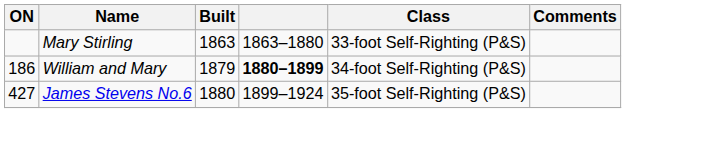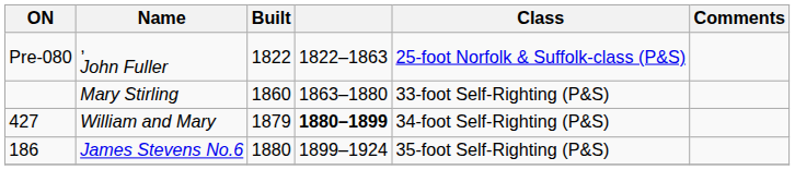 <table class="wikitable">
 <tr>
 <th>ON</th>
 <th>Name</th>
 <th>Built</th>
 <th></th>
 <th>Class</th>
 <th>Comments</th>
 </tr>
 <tr>
+<td>Pre-080</td>
+<td>,<br><em>John Fuller</em></td>
+<td>1822</td>
+<td>1822–1863</td>
+<td><a href='#'>25-foot Norfolk & Suffolk-class (P&S)</a></td>
+<td></td>
+</tr>
+<tr>
 <td></td>
 <td><em>Mary Stirling</em></td>
-<td>1863</td>
+<td>1860</td>
 <td>1863–1880</td>
 <td>33-foot Self-Righting (P&S)</td>
 <td></td>
 </tr>
 <tr>
-<td>186</td>
+<td>427</td>
 <td><em>William and Mary</em></td>
 <td>1879</td>
 <td><strong>1880–1899</strong></td>
 <td>34-foot Self-Righting (P&S)</td>
 <td></td>
 </tr>
 <tr>
-<td>427</td>
+<td>186</td>
 <td><a href='#'><em>James Stevens No.6</em></a></td>
 <td>1880</td>
 <td>1899–1924</td>
 <td>35-foot Self-Righting (P&S)</td>
 <td></td>
 </tr>
 <tr>
 </tr>
 </table>
